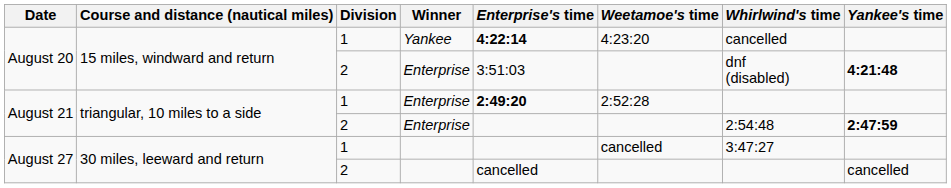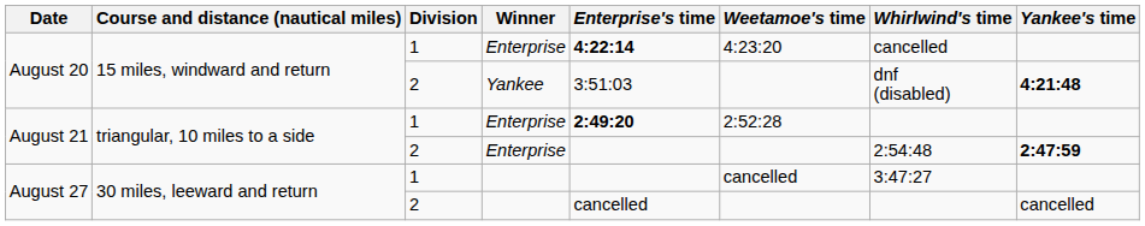 <table class="wikitable">
 <tr>
 <th>Date</th>
 <th>Course and distance (nautical miles)</th>
 <th>Division</th>
 <th>Winner</th>
 <th><em>Enterprise's</em> time</th>
 <th><em>Weetamoe's</em> time</th>
 <th><em>Whirlwind's</em> time</th>
 <th><em>Yankee's</em> time</th>
 </tr>
 <tr>
 <td rowspan="2">August 20</td>
 <td rowspan="2">15 miles, windward and return</td>
 <td>1</td>
-<td><em>Yankee</em></td>
+<td><em>Enterprise</em></td>
 <td><strong>4:22:14</strong></td>
 <td>4:23:20</td>
 <td>cancelled</td>
 <td></td>
 </tr>
 <tr>
 <td>2</td>
-<td><em>Enterprise</em></td>
+<td><em>Yankee</em></td>
 <td>3:51:03</td>
 <td></td>
 <td>dnf<br>(disabled)</td>
 <td><strong>4:21:48</strong></td>
 </tr>
 <tr>
 <td rowspan="2">August 21</td>
 <td rowspan="2">triangular, 10 miles to a side</td>
 <td>1</td>
 <td><em>Enterprise</em></td>
 <td><strong>2:49:20</strong></td>
 <td>2:52:28</td>
 <td></td>
 <td></td>
 </tr>
 <tr>
 <td>2</td>
 <td><em>Enterprise</em></td>
 <td></td>
 <td></td>
 <td>2:54:48</td>
 <td><strong>2:47:59</strong></td>
 </tr>
 <tr>
 <td rowspan="2">August 27</td>
 <td rowspan="2">30 miles, leeward and return</td>
 <td>1</td>
 <td></td>
 <td></td>
 <td>cancelled</td>
 <td>3:47:27</td>
 <td></td>
 </tr>
 <tr>
 <td>2</td>
 <td></td>
 <td>cancelled</td>
 <td></td>
 <td></td>
 <td>cancelled</td>
 </tr>
 </table>
